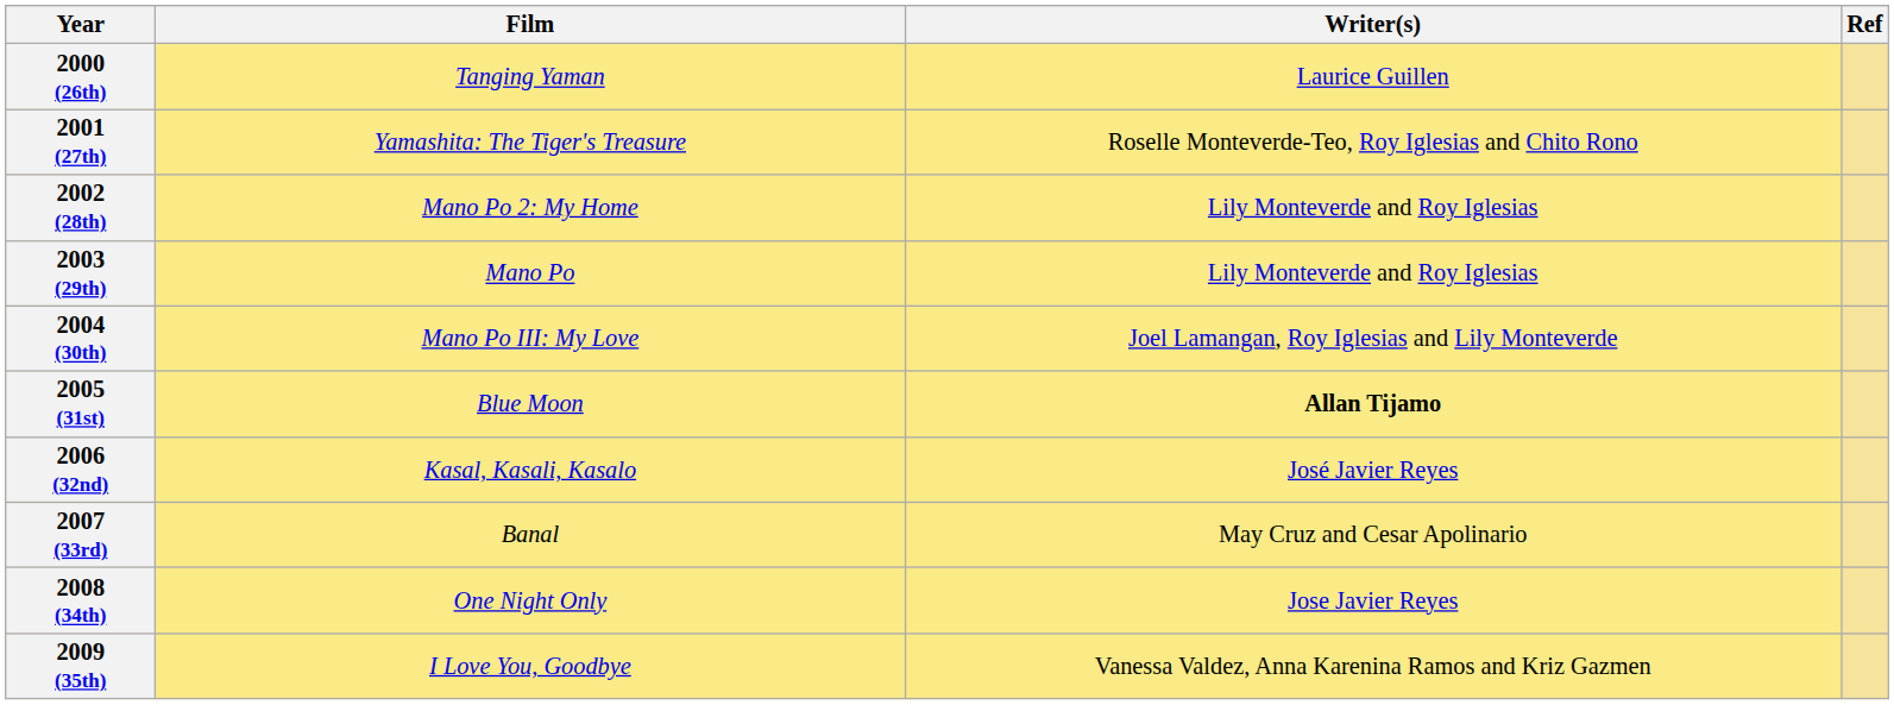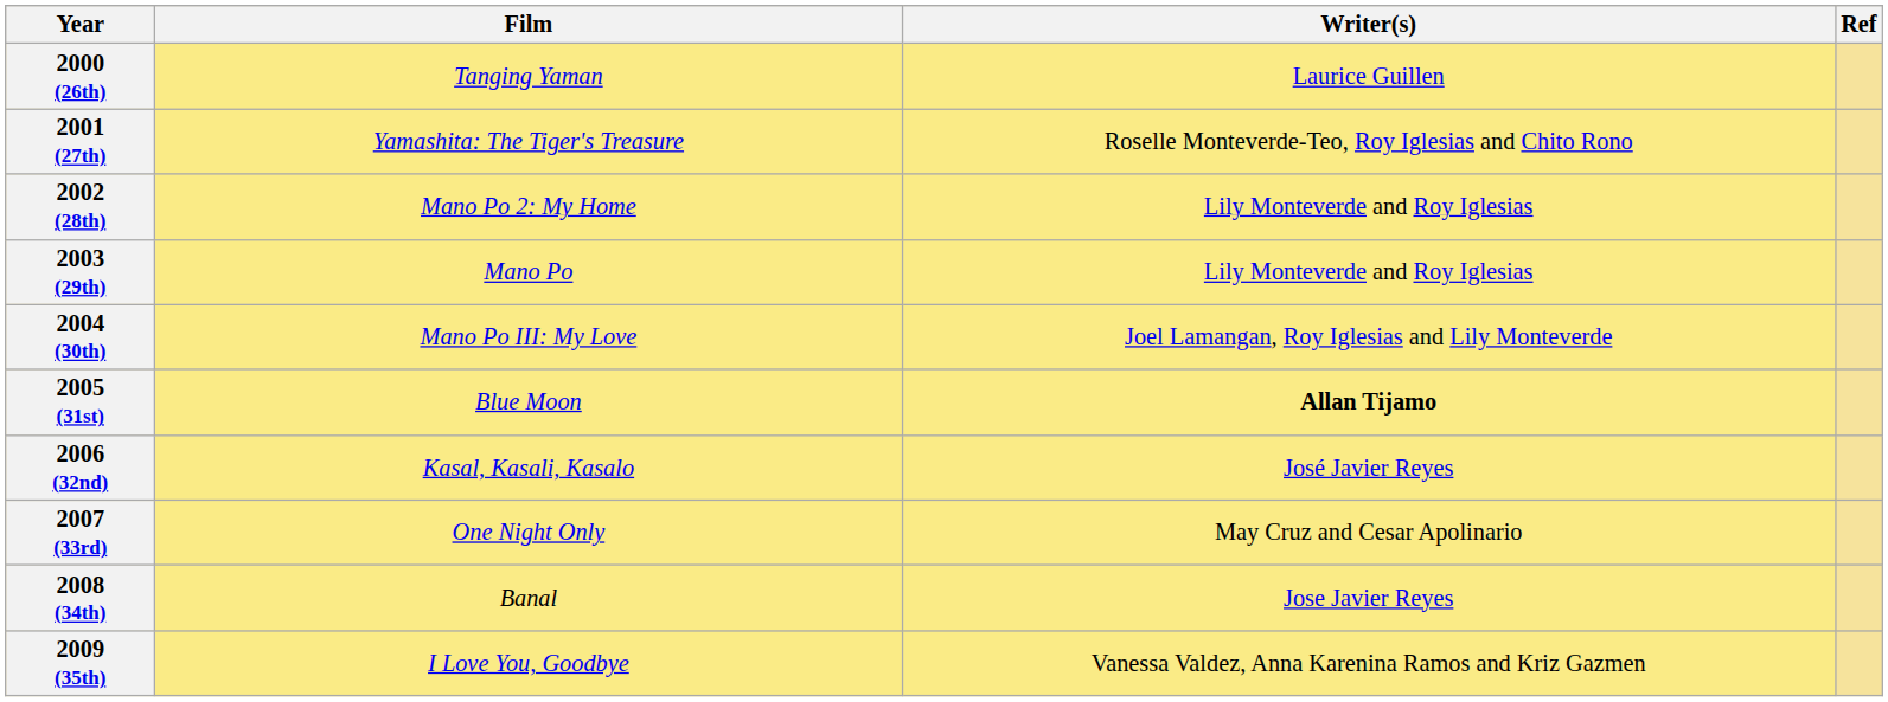 <table class="wikitable" rowspan=2 style="text-align: center; background: #f6e39c">
 <tr style="background:#bebebe;">
 <th scope="col" style="width:8%;">Year</th>
 <th scope="col" style="width:40%;">Film</th>
 <th scope="col" style="width:50%;">Writer(s)</th>
 <th scope="col" style="width:2%;">Ref</th>
 </tr>
 <tr>
 <th scope="row" style="text-align:center">2000 <br><small><a href='#'>(26th)</a> </small></th>
 <td style="background:#FAEB86"><em><a href='#'>Tanging Yaman</a></em></td>
 <td style="background:#FAEB86"><a href='#'>Laurice Guillen</a></td>
 <td></td>
 </tr>
 <tr>
 <th scope="row" style="text-align:center">2001 <br><small><a href='#'>(27th)</a> </small></th>
 <td style="background:#FAEB86"><em><a href='#'>Yamashita: The Tiger's Treasure</a></em></td>
 <td style="background:#FAEB86">Roselle Monteverde-Teo, <a href='#'>Roy Iglesias</a> and <a href='#'>Chito Rono</a></td>
 <td></td>
 </tr>
 <tr>
 <th scope="row" style="text-align:center">2002 <br><small><a href='#'>(28th)</a> </small></th>
 <td style="background:#FAEB86"><em><a href='#'>Mano Po 2: My Home</a></em></td>
 <td style="background:#FAEB86"><a href='#'>Lily Monteverde</a> and <a href='#'>Roy Iglesias</a></td>
 <td></td>
 </tr>
 <tr>
 <th scope="row" style="text-align:center">2003 <br><small><a href='#'>(29th)</a> </small></th>
 <td style="background:#FAEB86"><em><a href='#'>Mano Po</a></em></td>
 <td style="background:#FAEB86"><a href='#'>Lily Monteverde</a> and <a href='#'>Roy Iglesias</a></td>
 <td></td>
 </tr>
 <tr>
 <th scope="row" style="text-align:center">2004 <br><small><a href='#'>(30th)</a> </small></th>
 <td style="background:#FAEB86"><em><a href='#'>Mano Po III: My Love</a></em></td>
 <td style="background:#FAEB86"><a href='#'>Joel Lamangan</a>, <a href='#'>Roy Iglesias</a> and <a href='#'>Lily Monteverde</a></td>
 <td></td>
 </tr>
 <tr>
 <th scope="row" style="text-align:center">2005 <br><small><a href='#'>(31st)</a> </small></th>
 <td style="background:#FAEB86"><em><a href='#'>Blue Moon</a></em></td>
 <td style="background:#FAEB86"><strong>Allan Tijamo</strong></td>
 <td></td>
 </tr>
 <tr>
 <th scope="row" style="text-align:center">2006 <br><small><a href='#'>(32nd)</a> </small></th>
 <td style="background:#FAEB86"><em><a href='#'>Kasal, Kasali, Kasalo</a></em></td>
 <td style="background:#FAEB86"><a href='#'>José Javier Reyes</a></td>
 <td></td>
 </tr>
 <tr>
 <th scope="row" style="text-align:center">2007 <br><small><a href='#'>(33rd)</a> </small></th>
-<td style="background:#FAEB86"><em>Banal</em></td>
+<td style="background:#FAEB86"><em><a href='#'>One Night Only</a></em></td>
 <td style="background:#FAEB86">May Cruz and Cesar Apolinario</td>
 <td></td>
 </tr>
 <tr>
 <th scope="row" style="text-align:center">2008 <br><small><a href='#'>(34th)</a> </small></th>
-<td style="background:#FAEB86"><em><a href='#'>One Night Only</a></em></td>
+<td style="background:#FAEB86"><em>Banal</em></td>
 <td style="background:#FAEB86"><a href='#'>Jose Javier Reyes</a></td>
 <td></td>
 </tr>
 <tr>
 <th scope="row" style="text-align:center" rowspan=2>2009 <br><small><a href='#'>(35th)</a> </small></th>
 <td style="background:#FAEB86"><em><a href='#'>I Love You, Goodbye</a></em></td>
 <td style="background:#FAEB86">Vanessa Valdez, Anna Karenina Ramos and Kriz Gazmen</td>
 <td rowspan=2></td>
 </tr>
 </table>
